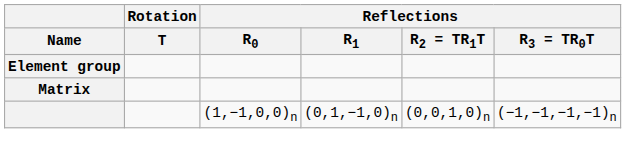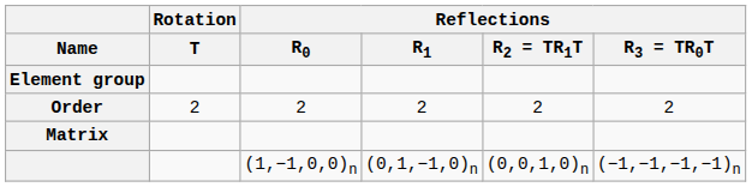 <table class=wikitable>
 <tr>
 <th></th>
 <th>Rotation</th>
 <th colspan=4>Reflections</th>
 </tr>
 <tr>
 <th>Name</th>
 <th>T</th>
 <th>R<sub>0</sub></th>
 <th>R<sub>1</sub></th>
 <th>R<sub>2</sub> = TR<sub>1</sub>T</th>
 <th>R<sub>3</sub> = TR<sub>0</sub>T</th>
 </tr>
 <tr align=center>
 <th>Element group</th>
 <td></td>
 <td></td>
 <td></td>
 <td></td>
 <td></td>
 </tr>
 <tr align=center>
+<th>Order</th>
+<td>2</td>
+<td>2</td>
+<td>2</td>
+<td>2</td>
+<td>2</td>
+</tr>
+<tr align=center>
 <th>Matrix</th>
 <td></td>
 <td><br></td>
 <td><br></td>
 <td><br></td>
 <td><br></td>
 </tr>
 <tr align=center>
 <th></th>
 <td></td>
 <td>(1,−1,0,0)<sub>n</sub></td>
 <td>(0,1,−1,0)<sub>n</sub></td>
 <td>(0,0,1,0)<sub>n</sub></td>
 <td>(−1,−1,−1,−1)<sub>n</sub></td>
 </tr>
 </table>
